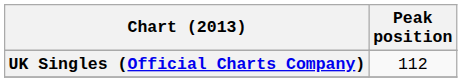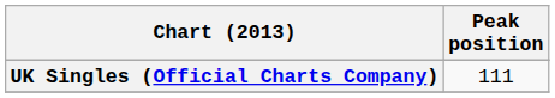 <table class="wikitable sortable plainrowheaders" style="text-align:center;">
 <tr>
 <th scope="col">Chart (2013)</th>
 <th scope="col">Peak<br>position</th>
 </tr>
 <tr>
 </tr>
 <tr>
 <th scope="row">UK Singles (<a href='#'>Official Charts Company</a>)</th>
-<td>112</td>
+<td>111</td>
 </tr>
 <tr>
 </tr>
 </table>
